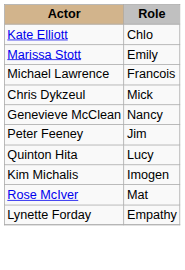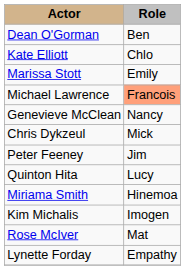 <table class="wikitable sortable">
 <tr>
 <th style="background-color:tan;">Actor</th>
 <th style="background-color:silver;">Role</th>
+</tr>
+<tr>
+<td><a href='#'>Dean O'Gorman</a></td>
+<td>Ben</td>
 </tr>
 <tr>
 <td><a href='#'>Kate Elliott</a></td>
 <td>Chlo</td>
 </tr>
 <tr>
 <td><a href='#'>Marissa Stott</a></td>
 <td>Emily</td>
 </tr>
 <tr>
 <td>Michael Lawrence</td>
-<td>Francois</td>
+<td style="background: lightsalmon;">Francois</td>
+</tr>
+<tr>
+<td>Genevieve McClean</td>
+<td>Nancy</td>
 </tr>
 <tr>
 <td>Chris Dykzeul</td>
 <td>Mick</td>
-</tr>
-<tr>
-<td>Genevieve McClean</td>
-<td>Nancy</td>
 </tr>
 <tr>
 <td>Peter Feeney</td>
 <td>Jim</td>
 </tr>
 <tr>
 <td>Quinton Hita</td>
 <td>Lucy</td>
+</tr>
+<tr>
+<td><a href='#'>Miriama Smith</a></td>
+<td>Hinemoa</td>
 </tr>
 <tr>
 <td>Kim Michalis</td>
 <td>Imogen</td>
 </tr>
 <tr>
 <td><a href='#'>Rose McIver</a></td>
 <td>Mat</td>
 </tr>
 <tr>
 <td>Lynette Forday</td>
 <td>Empathy</td>
 </tr>
 <tr>
 </tr>
 </table>
